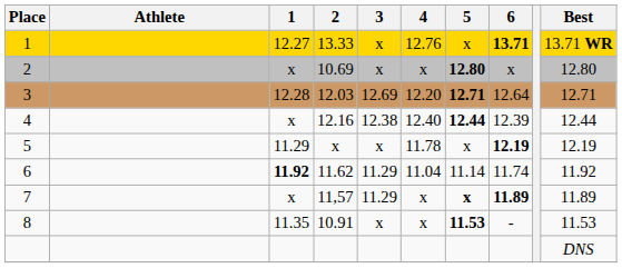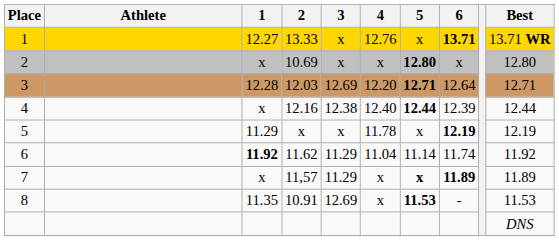 <table class="wikitable" style="text-align:center">
 <tr>
 <th>Place</th>
 <th width=210>Athlete</th>
 <th>1</th>
 <th>2</th>
 <th>3</th>
 <th>4</th>
 <th>5</th>
 <th>6</th>
 <th rowspan=20></th>
 <th>Best</th>
 </tr>
 <tr bgcolor=gold>
 <td>1</td>
 <td align=left></td>
 <td>12.27</td>
 <td>13.33</td>
 <td>x</td>
 <td>12.76</td>
 <td>x</td>
 <td><strong>13.71</strong></td>
 <td>13.71 <strong>WR</strong></td>
 </tr>
 <tr bgcolor=silver>
 <td>2</td>
 <td align=left></td>
 <td>x</td>
 <td>10.69</td>
 <td>x</td>
 <td>x</td>
 <td><strong>12.80</strong></td>
 <td>x</td>
 <td>12.80</td>
 </tr>
 <tr bgcolor=cc9966>
 <td>3</td>
 <td align=left></td>
 <td>12.28</td>
 <td>12.03</td>
 <td>12.69</td>
 <td>12.20</td>
 <td><strong>12.71</strong></td>
 <td>12.64</td>
 <td>12.71</td>
 </tr>
 <tr>
 <td>4</td>
 <td align=left></td>
 <td>x</td>
 <td>12.16</td>
 <td>12.38</td>
 <td>12.40</td>
 <td><strong>12.44</strong></td>
 <td>12.39</td>
 <td>12.44</td>
 </tr>
 <tr>
 <td>5</td>
 <td align=left></td>
 <td>11.29</td>
 <td>x</td>
 <td>x</td>
 <td>11.78</td>
 <td>x</td>
 <td><strong>12.19</strong></td>
 <td>12.19</td>
 </tr>
 <tr>
 <td>6</td>
 <td align=left></td>
 <td><strong>11.92</strong></td>
 <td>11.62</td>
 <td>11.29</td>
 <td>11.04</td>
 <td>11.14</td>
 <td>11.74</td>
 <td>11.92</td>
 </tr>
 <tr>
 <td>7</td>
 <td align=left></td>
 <td>x</td>
 <td>11,57</td>
 <td>11.29</td>
 <td>x</td>
 <td><strong>x</strong></td>
 <td><strong>11.89</strong></td>
 <td>11.89</td>
 </tr>
 <tr>
 <td>8</td>
 <td align=left></td>
 <td>11.35</td>
 <td>10.91</td>
-<td>x</td>
+<td>12.69</td>
 <td>x</td>
 <td><strong>11.53</strong></td>
 <td>-</td>
 <td>11.53</td>
 </tr>
 <tr>
 <td></td>
 <td align=left></td>
 <td></td>
 <td></td>
 <td></td>
 <td></td>
 <td></td>
 <td></td>
 <td><em>DNS</em></td>
 </tr>
 <tr>
 </tr>
 </table>
